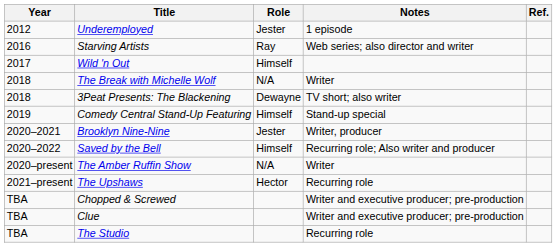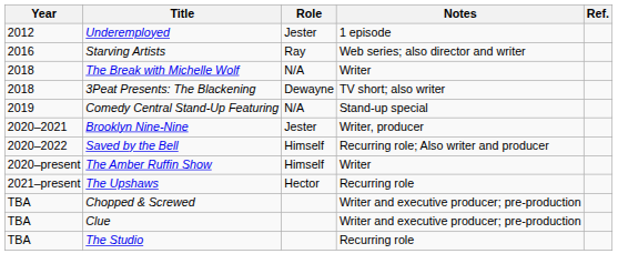 <table class="wikitable sortable">
 <tr>
 <th>Year</th>
 <th>Title</th>
 <th>Role</th>
 <th>Notes</th>
 <th>Ref.</th>
 </tr>
 <tr>
 <td>2012</td>
 <td><em><a href='#'>Underemployed</a></em></td>
 <td>Jester</td>
 <td>1 episode</td>
 <td></td>
 </tr>
 <tr>
 <td>2016</td>
 <td><em>Starving Artists</em></td>
 <td>Ray</td>
 <td>Web series; also director and writer</td>
 <td></td>
 </tr>
 <tr>
-<td>2017</td>
-<td><em><a href='#'>Wild 'n Out</a></em></td>
-<td>Himself</td>
-<td></td>
-<td></td>
-</tr>
-<tr>
 <td>2018</td>
 <td><em><a href='#'>The Break with Michelle Wolf</a></em></td>
 <td>N/A</td>
 <td>Writer</td>
 <td></td>
 </tr>
 <tr>
 <td>2018</td>
 <td><em>3Peat Presents: The Blackening</em></td>
 <td>Dewayne</td>
 <td>TV short; also writer</td>
 <td></td>
 </tr>
 <tr>
 <td>2019</td>
 <td><em>Comedy Central Stand-Up Featuring</em></td>
-<td>Himself</td>
+<td>N/A</td>
 <td>Stand-up special</td>
 <td></td>
 </tr>
 <tr>
 <td>2020–2021</td>
 <td><em><a href='#'>Brooklyn Nine-Nine</a></em></td>
 <td>Jester</td>
 <td>Writer, producer</td>
 <td></td>
 </tr>
 <tr>
 <td>2020–2022</td>
 <td><em><a href='#'>Saved by the Bell</a></em></td>
 <td>Himself</td>
 <td>Recurring role; Also writer and producer</td>
 <td></td>
 </tr>
 <tr>
 <td>2020–present</td>
 <td><em><a href='#'>The Amber Ruffin Show</a></em></td>
-<td>N/A</td>
+<td>Himself</td>
 <td>Writer</td>
 <td></td>
 </tr>
 <tr>
 <td>2021–present</td>
 <td><em><a href='#'>The Upshaws</a></em></td>
 <td>Hector</td>
 <td>Recurring role</td>
 <td></td>
 </tr>
 <tr>
 <td>TBA</td>
 <td><em>Chopped & Screwed</em></td>
 <td></td>
 <td>Writer and executive producer; pre-production</td>
 <td></td>
 </tr>
 <tr>
 <td>TBA</td>
 <td><em>Clue</em></td>
 <td></td>
 <td>Writer and executive producer; pre-production</td>
 <td></td>
 </tr>
 <tr>
 <td>TBA</td>
 <td><em><a href='#'>The Studio</a></em></td>
 <td></td>
 <td>Recurring role</td>
 <td></td>
 </tr>
 </table>
